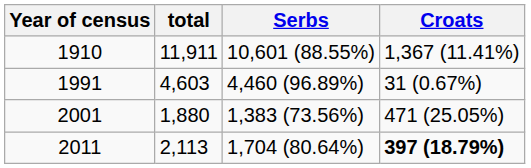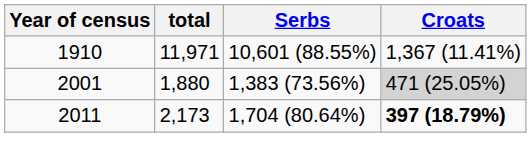 <table class=wikitable>
 <tr>
 <th>Year of census</th>
 <th>total</th>
 <th><a href='#'>Serbs</a></th>
 <th><a href='#'>Croats</a></th>
 </tr>
 <tr>
 <td align=center>1910</td>
-<td>11,911</td>
+<td>11,971</td>
 <td>10,601 (88.55%)</td>
 <td>1,367 (11.41%)</td>
-</tr>
-<tr>
-<td align=center>1991</td>
-<td>4,603</td>
-<td>4,460 (96.89%)</td>
-<td>31 (0.67%)</td>
 </tr>
 <tr>
 <td align=center>2001</td>
 <td>1,880</td>
 <td>1,383 (73.56%)</td>
-<td>471 (25.05%)</td>
+<td style="background: lightgrey;">471 (25.05%)</td>
 </tr>
 <tr>
 <td align=center>2011</td>
-<td>2,113</td>
+<td>2,173</td>
 <td>1,704 (80.64%)</td>
 <td><strong>397 (18.79%)</strong></td>
 </tr>
 </table>
